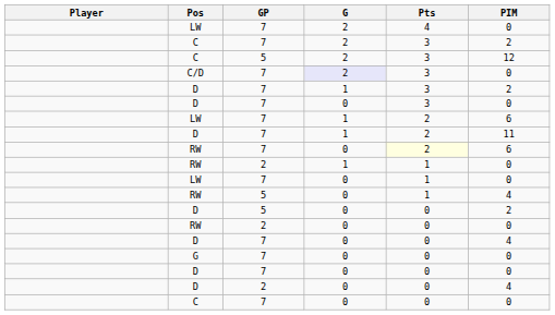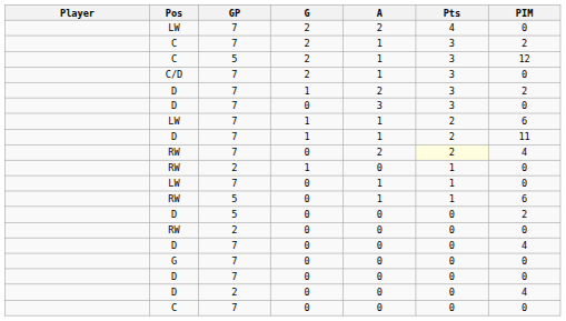 <table class="wikitable sortable" width="60%">
 <tr ALIGN="center">
 <th bgcolor="#DDDDFF" width="10%">Player</th>
 <th bgcolor="#DDDDFF" width="3%" title="Position">Pos</th>
 <th bgcolor="#DDDDFF" width="5%" title="Games played">GP</th>
 <th bgcolor="#DDDDFF" width="5%" title="Goals">G</th>
+<th bgcolor="#DDDDFF" width="5%" title="Assists">A</th>
 <th bgcolor="#DDDDFF" width="5%" title="Points">Pts</th>
 <th bgcolor="#DDDDFF" width="5%" title="Penalties in Minutes">PIM</th>
 </tr>
 <tr align="center">
 <td align="right"></td>
 <td>LW</td>
 <td>7</td>
+<td>2</td>
 <td>2</td>
 <td>4</td>
 <td>0</td>
 </tr>
 <tr align="center">
 <td align="right"></td>
 <td>C</td>
 <td>7</td>
 <td>2</td>
+<td>1</td>
 <td>3</td>
 <td>2</td>
 </tr>
 <tr align="center">
 <td align="right"></td>
 <td>C</td>
 <td>5</td>
 <td>2</td>
+<td>1</td>
 <td>3</td>
 <td>12</td>
 </tr>
 <tr align="center">
 <td align="right"></td>
 <td>C/D</td>
 <td>7</td>
-<td style="background: lavender;">2</td>
+<td>2</td>
+<td>1</td>
 <td>3</td>
 <td>0</td>
 </tr>
 <tr align="center">
 <td align="right"></td>
 <td>D</td>
 <td>7</td>
 <td>1</td>
+<td>2</td>
 <td>3</td>
 <td>2</td>
 </tr>
 <tr align="center">
 <td align="right"></td>
 <td>D</td>
 <td>7</td>
 <td>0</td>
 <td>3</td>
+<td>3</td>
 <td>0</td>
 </tr>
 <tr align="center">
 <td align="right"></td>
 <td>LW</td>
 <td>7</td>
+<td>1</td>
 <td>1</td>
 <td>2</td>
 <td>6</td>
 </tr>
 <tr align="center">
 <td align="right"></td>
 <td>D</td>
 <td>7</td>
 <td>1</td>
+<td>1</td>
 <td>2</td>
 <td>11</td>
 </tr>
 <tr align="center">
 <td align="right"></td>
 <td>RW</td>
 <td>7</td>
 <td>0</td>
+<td>2</td>
 <td style="background: lightyellow;">2</td>
-<td>6</td>
+<td>4</td>
 </tr>
 <tr align="center">
 <td align="right"></td>
 <td>RW</td>
 <td>2</td>
 <td>1</td>
+<td>0</td>
 <td>1</td>
 <td>0</td>
 </tr>
 <tr align="center">
 <td align="right"></td>
 <td>LW</td>
 <td>7</td>
 <td>0</td>
 <td>1</td>
+<td>1</td>
 <td>0</td>
 </tr>
 <tr align="center">
 <td align="right"></td>
 <td>RW</td>
 <td>5</td>
 <td>0</td>
 <td>1</td>
-<td>4</td>
+<td>1</td>
+<td>6</td>
 </tr>
 <tr align="center">
 <td align="right"></td>
 <td>D</td>
 <td>5</td>
+<td>0</td>
 <td>0</td>
 <td>0</td>
 <td>2</td>
 </tr>
 <tr align="center">
 <td align="right"></td>
 <td>RW</td>
 <td>2</td>
 <td>0</td>
 <td>0</td>
 <td>0</td>
+<td>0</td>
 </tr>
 <tr align="center">
 <td align="right"></td>
 <td>D</td>
 <td>7</td>
+<td>0</td>
 <td>0</td>
 <td>0</td>
 <td>4</td>
 </tr>
 <tr align="center">
 <td align="right"></td>
 <td>G</td>
 <td>7</td>
 <td>0</td>
 <td>0</td>
 <td>0</td>
+<td>0</td>
 </tr>
 <tr align="center">
 <td align="right"></td>
 <td>D</td>
 <td>7</td>
 <td>0</td>
 <td>0</td>
 <td>0</td>
+<td>0</td>
 </tr>
 <tr align="center">
 <td align="right"></td>
 <td>D</td>
 <td>2</td>
+<td>0</td>
 <td>0</td>
 <td>0</td>
 <td>4</td>
 </tr>
 <tr align="center">
 <td align="right"></td>
 <td>C</td>
 <td>7</td>
 <td>0</td>
 <td>0</td>
 <td>0</td>
+<td>0</td>
 </tr>
 </table>
